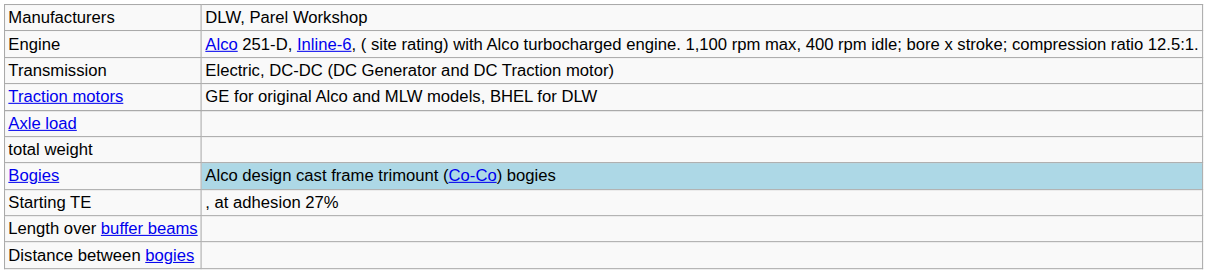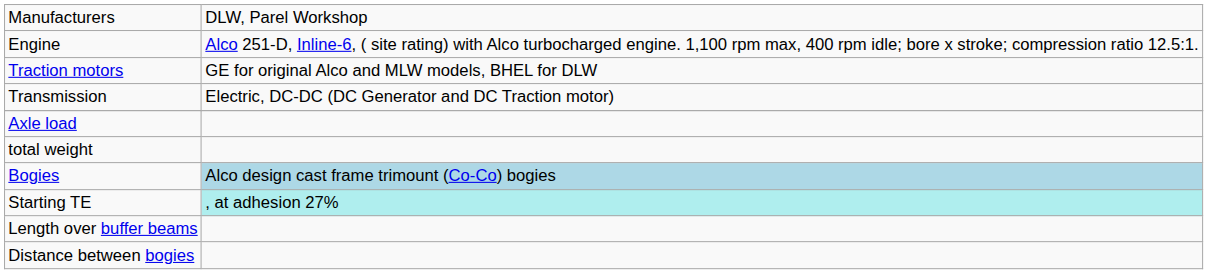 <table class="wikitable">
 <tr>
 <td>Manufacturers</td>
 <td>DLW, Parel Workshop</td>
 </tr>
 <tr>
 <td>Engine</td>
 <td><a href='#'>Alco</a> 251-D, <a href='#'>Inline-6</a>,  ( site rating) with Alco turbocharged engine. 1,100 rpm max, 400 rpm idle;  bore x stroke; compression ratio 12.5:1.</td>
 </tr>
 <tr>
+<td><a href='#'>Traction motors</a></td>
+<td>GE for original Alco and MLW models, BHEL for DLW</td>
+</tr>
+<tr>
 <td>Transmission</td>
 <td>Electric, DC-DC (DC Generator and DC Traction motor)</td>
-</tr>
-<tr>
-<td><a href='#'>Traction motors</a></td>
-<td>GE for original Alco and MLW models, BHEL for DLW</td>
 </tr>
 <tr>
 </tr>
 <tr>
 <td><a href='#'>Axle load</a></td>
 <td></td>
 </tr>
 <tr>
 <td>total weight</td>
 <td></td>
 </tr>
 <tr>
 <td><a href='#'>Bogies</a></td>
 <td style="background: lightblue;">Alco design cast frame trimount (<a href='#'>Co-Co</a>) bogies</td>
 </tr>
 <tr>
 <td>Starting TE</td>
-<td>, at adhesion 27%</td>
+<td style="background: paleturquoise;">, at adhesion 27%</td>
 </tr>
 <tr>
 <td>Length over <a href='#'>buffer beams</a></td>
 <td></td>
 </tr>
 <tr>
 <td>Distance between <a href='#'>bogies</a></td>
 <td></td>
 </tr>
 </table>
